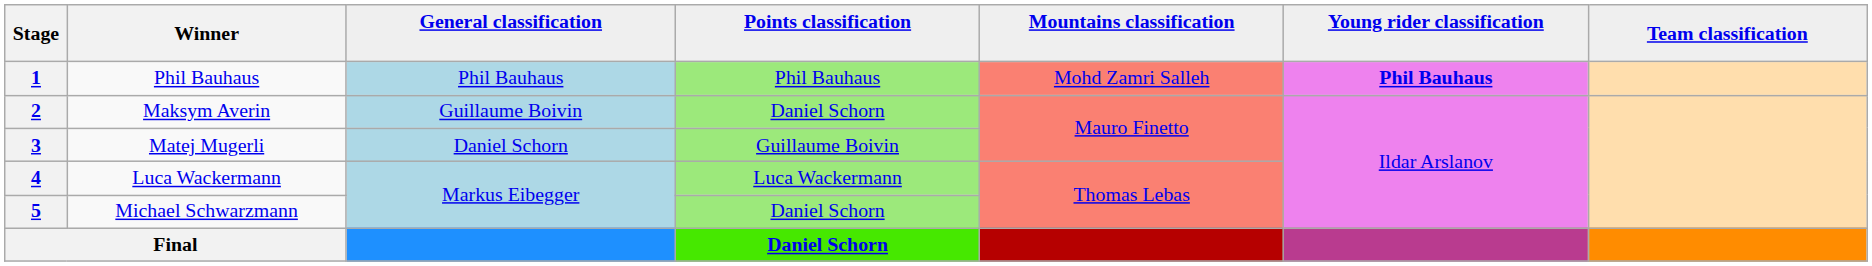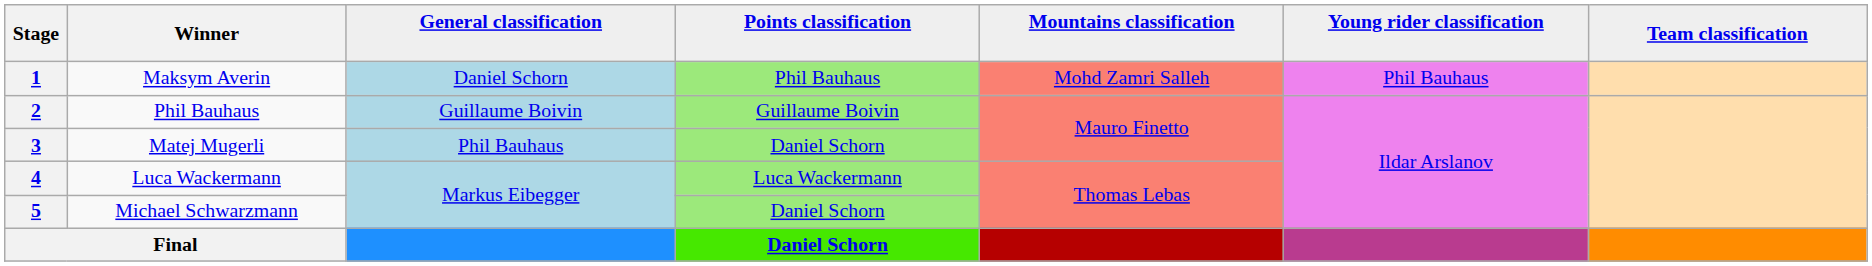 <table class="wikitable" style="text-align: center; font-size:smaller;">
 <tr>
 <th style="width:1%;">Stage</th>
 <th style="width:11%;">Winner</th>
 <th style="background:#efefef; width:13%;"><a href='#'>General classification</a><br><br></th>
 <th style="background:#efefef; width:12%;"><a href='#'>Points classification</a><br><br></th>
 <th style="background:#efefef; width:12%;"><a href='#'>Mountains classification</a><br><br></th>
 <th style="background:#efefef; width:12%;"><a href='#'>Young rider classification</a><br><br></th>
 <th style="background:#efefef; width:11%;"><a href='#'>Team classification</a></th>
 </tr>
 <tr>
 <th><a href='#'>1</a></th>
-<td><a href='#'>Phil Bauhaus</a></td>
-<td style="background:lightblue;"><a href='#'>Phil Bauhaus</a></td>
+<td><a href='#'>Maksym Averin</a></td>
+<td style="background:lightblue;"><a href='#'>Daniel Schorn</a></td>
 <td style="background:#9CE97B;"><a href='#'>Phil Bauhaus</a></td>
 <td style="background:salmon;"><a href='#'>Mohd Zamri Salleh</a></td>
-<td style="background:violet;"><strong><a href='#'>Phil Bauhaus</a></strong></td>
+<td style="background:violet;"><a href='#'>Phil Bauhaus</a></td>
 <td style="background:navajowhite;"></td>
 </tr>
 <tr>
 <th><a href='#'>2</a></th>
-<td><a href='#'>Maksym Averin</a></td>
+<td><a href='#'>Phil Bauhaus</a></td>
 <td style="background:lightblue;"><a href='#'>Guillaume Boivin</a></td>
-<td style="background:#9CE97B;"><a href='#'>Daniel Schorn</a></td>
+<td style="background:#9CE97B;"><a href='#'>Guillaume Boivin</a></td>
 <td style="background:salmon;" rowspan=2><a href='#'>Mauro Finetto</a></td>
 <td style="background:violet;" rowspan=4><a href='#'>Ildar Arslanov</a></td>
 <td style="background:navajowhite;" rowspan=4></td>
 </tr>
 <tr>
 <th><a href='#'>3</a></th>
 <td><a href='#'>Matej Mugerli</a></td>
-<td style="background:lightblue;"><a href='#'>Daniel Schorn</a></td>
-<td style="background:#9CE97B;"><a href='#'>Guillaume Boivin</a></td>
+<td style="background:lightblue;"><a href='#'>Phil Bauhaus</a></td>
+<td style="background:#9CE97B;"><a href='#'>Daniel Schorn</a></td>
 </tr>
 <tr>
 <th><a href='#'>4</a></th>
 <td><a href='#'>Luca Wackermann</a></td>
 <td style="background:lightblue;" rowspan=2><a href='#'>Markus Eibegger</a></td>
 <td style="background:#9CE97B;"><a href='#'>Luca Wackermann</a></td>
 <td style="background:salmon;" rowspan=2><a href='#'>Thomas Lebas</a></td>
 </tr>
 <tr>
 <th><a href='#'>5</a></th>
 <td><a href='#'>Michael Schwarzmann</a></td>
 <td style="background:#9CE97B;"><a href='#'>Daniel Schorn</a></td>
 </tr>
 <tr>
 <th colspan=2>Final</th>
 <th style="background:dodgerblue;"></th>
 <th style="background:#46E800;"><a href='#'>Daniel Schorn</a></th>
 <th style="background:#B60000;"></th>
 <th style="background:#B93B8F;"></th>
 <th style="background:#FF8C00;"></th>
 </tr>
 </table>
